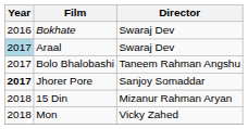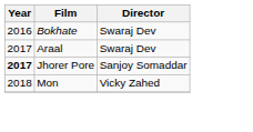 <table class="wikitable sortable">
 <tr>
 <th>Year</th>
 <th>Film</th>
 <th>Director</th>
 </tr>
 <tr>
 <td>2016</td>
 <td><em>Bokhate</em></td>
 <td>Swaraj Dev</td>
 </tr>
 <tr>
-<td style="background: lightblue;">2017</td>
+<td>2017</td>
 <td>Araal</td>
 <td>Swaraj Dev</td>
-</tr>
-<tr>
-<td>2017</td>
-<td>Bolo Bhalobashi</td>
-<td>Taneem Rahman Angshu</td>
 </tr>
 <tr>
 <td><strong>2017</strong></td>
 <td>Jhorer Pore</td>
 <td>Sanjoy Somaddar</td>
-</tr>
-<tr>
-<td>2018</td>
-<td>15 Din</td>
-<td>Mizanur Rahman Aryan</td>
 </tr>
 <tr>
 <td>2018</td>
 <td>Mon</td>
 <td>Vicky Zahed</td>
 </tr>
 <tr>
 </tr>
 </table>
